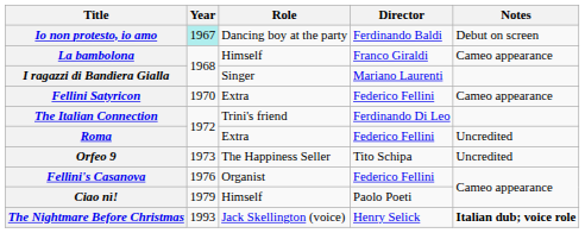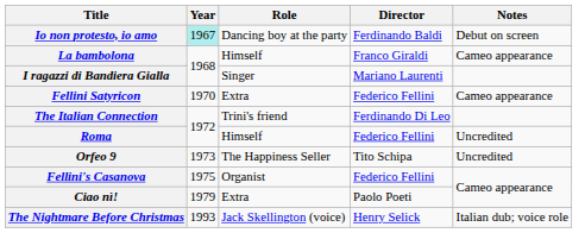 <table class="wikitable plainrowheaders" style="text-align:left;">
 <tr>
 <th>Title</th>
 <th>Year</th>
 <th>Role</th>
 <th>Director</th>
 <th>Notes</th>
 </tr>
 <tr>
 <th scope="row"><em><a href='#'>Io non protesto, io amo</a></em></th>
 <td style="background: paleturquoise;">1967</td>
 <td>Dancing boy at the party</td>
 <td><a href='#'>Ferdinando Baldi</a></td>
 <td>Debut on screen</td>
 </tr>
 <tr>
 <th scope="row"><em><a href='#'>La bambolona</a></em></th>
 <td rowspan="2">1968</td>
 <td>Himself</td>
 <td><a href='#'>Franco Giraldi</a></td>
 <td>Cameo appearance</td>
 </tr>
 <tr>
 <th scope="row"><em>I ragazzi di Bandiera Gialla</em></th>
 <td>Singer</td>
 <td><a href='#'>Mariano Laurenti</a></td>
 <td></td>
 </tr>
 <tr>
 <th scope="row"><em><a href='#'>Fellini Satyricon</a></em></th>
 <td>1970</td>
 <td>Extra</td>
 <td><a href='#'>Federico Fellini</a></td>
 <td>Cameo appearance</td>
 </tr>
 <tr>
 <th scope="row"><em><a href='#'>The Italian Connection</a></em></th>
 <td rowspan="2">1972</td>
 <td>Trini's friend</td>
 <td><a href='#'>Ferdinando Di Leo</a></td>
 <td></td>
 </tr>
 <tr>
 <th scope="row"><em><a href='#'>Roma</a></em></th>
-<td>Extra</td>
+<td>Himself</td>
 <td><a href='#'>Federico Fellini</a></td>
 <td>Uncredited</td>
 </tr>
 <tr>
 <th scope="row"><em>Orfeo 9</em></th>
 <td>1973</td>
 <td>The Happiness Seller</td>
 <td>Tito Schipa</td>
 <td>Uncredited</td>
 </tr>
 <tr>
 <th scope="row"><em><a href='#'>Fellini's Casanova</a></em></th>
-<td>1976</td>
+<td>1975</td>
 <td>Organist</td>
 <td><a href='#'>Federico Fellini</a></td>
 <td rowspan="2">Cameo appearance</td>
 </tr>
 <tr>
 <th scope="row"><em>Ciao nì!</em></th>
 <td>1979</td>
-<td>Himself</td>
+<td>Extra</td>
 <td>Paolo Poeti</td>
 </tr>
 <tr>
 <th scope="row"><em><a href='#'>The Nightmare Before Christmas</a></em></th>
 <td>1993</td>
 <td><a href='#'>Jack Skellington</a> (voice)</td>
 <td><a href='#'>Henry Selick</a></td>
-<td><strong>Italian dub; voice role</strong></td>
+<td>Italian dub; voice role</td>
 </tr>
 </table>
